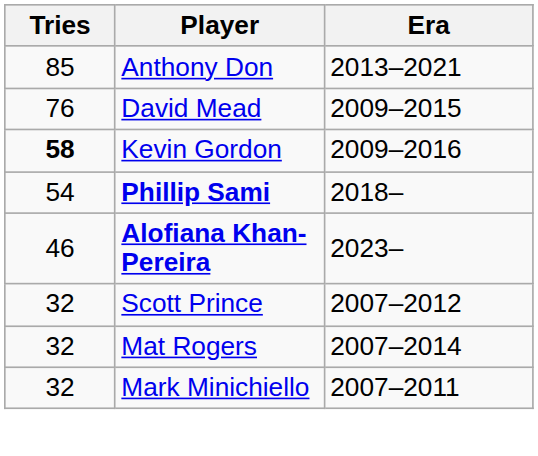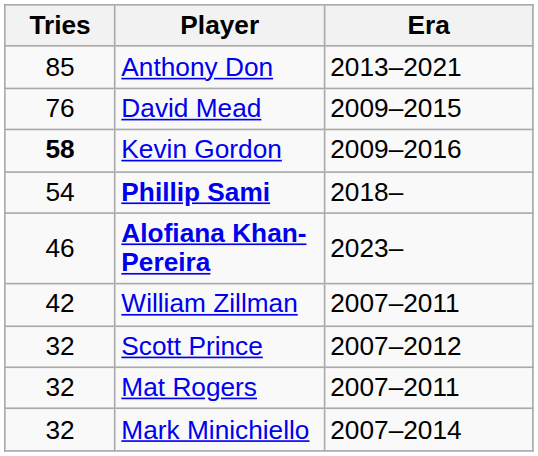 <table class="wikitable" style="text-align:left;">
 <tr>
 <th width="60">Tries</th>
 <th width="120">Player</th>
 <th width="120">Era</th>
 </tr>
 <tr>
 <td style="text-align:center;">85</td>
 <td><a href='#'>Anthony Don</a></td>
 <td>2013–2021</td>
 </tr>
 <tr>
 <td style="text-align:center;">76</td>
 <td><a href='#'>David Mead</a></td>
 <td>2009–2015</td>
 </tr>
 <tr>
 <td style="text-align:center;"><strong>58</strong></td>
 <td><a href='#'>Kevin Gordon</a></td>
 <td>2009–2016</td>
 </tr>
 <tr>
 <td style="text-align:center;">54</td>
 <td><strong><a href='#'>Phillip Sami</a></strong></td>
 <td>2018–</td>
 </tr>
 <tr>
 <td style="text-align:center;">46</td>
 <td><strong><a href='#'>Alofiana Khan-Pereira</a></strong></td>
 <td>2023–</td>
 </tr>
 <tr>
+<td style="text-align:center;">42</td>
+<td><a href='#'>William Zillman</a></td>
+<td>2007–2011</td>
+</tr>
+<tr>
 <td style="text-align:center;">32</td>
 <td><a href='#'>Scott Prince</a></td>
 <td>2007–2012</td>
 </tr>
 <tr>
 <td style="text-align:center;">32</td>
 <td><a href='#'>Mat Rogers</a></td>
-<td>2007–2014</td>
+<td>2007–2011</td>
 </tr>
 <tr>
 <td style="text-align:center;">32</td>
 <td><a href='#'>Mark Minichiello</a></td>
-<td>2007–2011</td>
+<td>2007–2014</td>
 </tr>
 </table>
